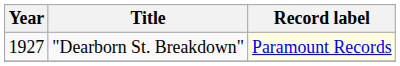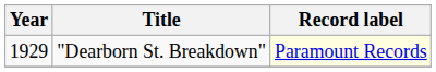 <table class="wikitable sortable">
 <tr>
 <th>Year</th>
 <th>Title</th>
 <th>Record label</th>
 </tr>
 <tr>
-<td>1927</td>
+<td>1929</td>
 <td>"Dearborn St. Breakdown"</td>
 <td style="background: lightyellow; text-align:center;"><a href='#'>Paramount Records</a></td>
 </tr>
 <tr>
 </tr>
 </table>
